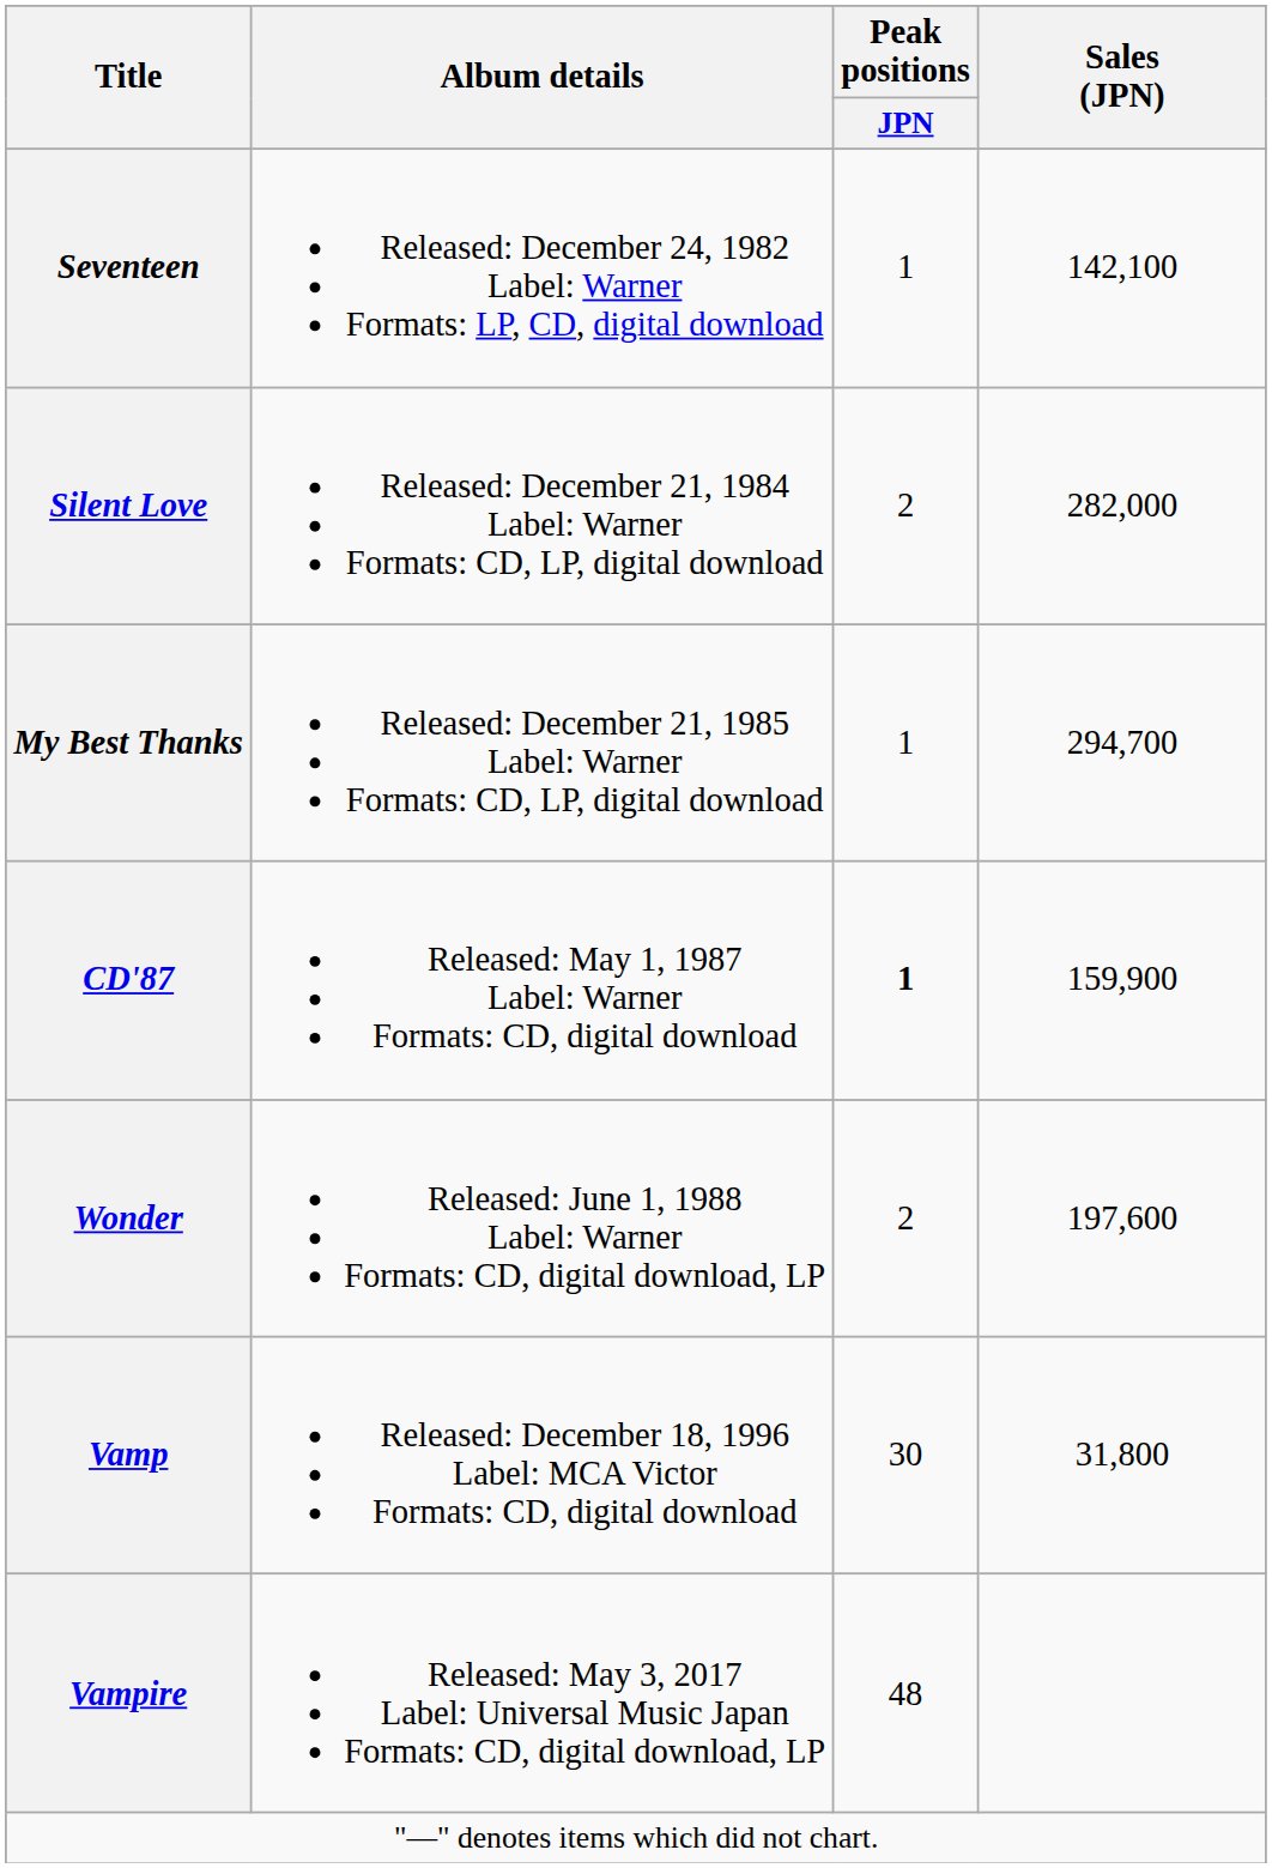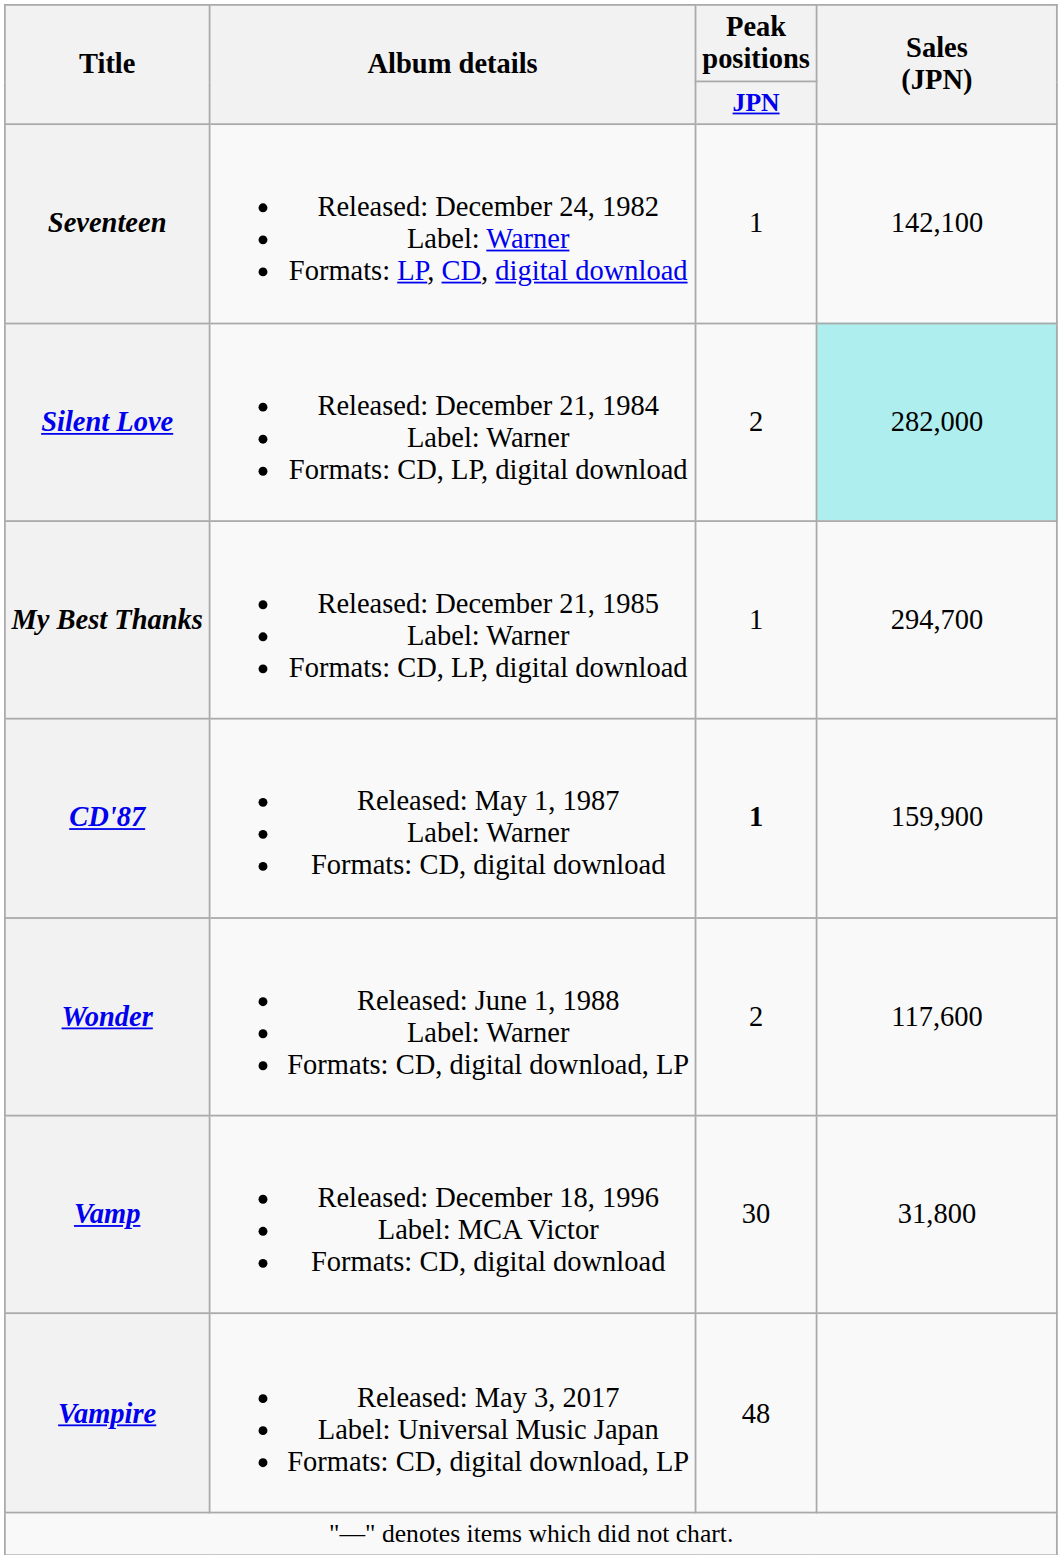 <table class="wikitable plainrowheaders" style="text-align:center;">
 <tr>
 <th rowspan="2">Title</th>
 <th rowspan="2">Album details</th>
 <th colspan="1">Peak positions</th>
 <th style="width:8em;" rowspan="2">Sales<br>(JPN)</th>
 </tr>
 <tr>
 <th style="width:3em;font-size:90%"><a href='#'>JPN</a><br></th>
 </tr>
 <tr>
 <th scope="row"><em>Seventeen</em></th>
 <td><br><ul><li>Released: December 24, 1982</li><li>Label: <a href='#'>Warner</a></li><li>Formats: <a href='#'>LP</a>, <a href='#'>CD</a>, <a href='#'>digital download</a></li></ul></td>
 <td>1</td>
 <td>142,100</td>
 </tr>
 <tr>
 <th scope="row"><em><a href='#'>Silent Love</a></em></th>
 <td><br><ul><li>Released: December 21, 1984</li><li>Label: Warner</li><li>Formats: CD, LP, digital download</li></ul></td>
 <td>2</td>
-<td>282,000</td>
+<td style="background: paleturquoise;">282,000</td>
 </tr>
 <tr>
 <th scope="row"><em>My Best Thanks</em></th>
 <td><br><ul><li>Released: December 21, 1985</li><li>Label: Warner</li><li>Formats: CD, LP, digital download</li></ul></td>
 <td>1</td>
 <td>294,700</td>
 </tr>
 <tr>
 <th scope="row"><em><a href='#'>CD'87</a></em></th>
 <td><br><ul><li>Released: May 1, 1987</li><li>Label: Warner</li><li>Formats: CD, digital download</li></ul></td>
 <td><strong>1</strong></td>
 <td>159,900</td>
 </tr>
 <tr>
 <th scope="row"><em><a href='#'>Wonder</a></em></th>
 <td><br><ul><li>Released: June 1, 1988</li><li>Label: Warner</li><li>Formats: CD, digital download, LP</li></ul></td>
 <td>2</td>
-<td>197,600</td>
+<td>117,600</td>
 </tr>
 <tr>
 <th scope="row"><em><a href='#'>Vamp</a></em></th>
 <td><br><ul><li>Released: December 18, 1996</li><li>Label: MCA Victor</li><li>Formats: CD, digital download</li></ul></td>
 <td>30</td>
 <td>31,800</td>
 </tr>
 <tr>
 <th scope="row"><em><a href='#'>Vampire</a></em></th>
 <td><br><ul><li>Released: May 3, 2017</li><li>Label: Universal Music Japan</li><li>Formats: CD, digital download, LP</li></ul></td>
 <td>48</td>
 <td></td>
 </tr>
 <tr>
 <td colspan="11" align="center" style="font-size:90%;">"—" denotes items which did not chart.</td>
 </tr>
 </table>
